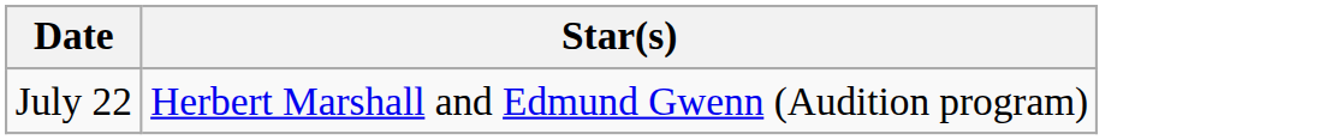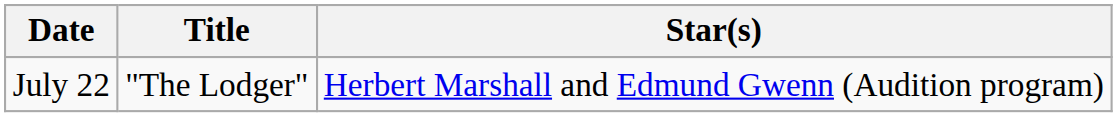 <table class="wikitable">
 <tr>
 <th>Date</th>
+<th>Title</th>
 <th>Star(s)</th>
 </tr>
 <tr>
 <td>July 22</td>
+<td>"The Lodger"</td>
 <td><a href='#'>Herbert Marshall</a> and <a href='#'>Edmund Gwenn</a> (Audition program)</td>
 </tr>
 </table>
